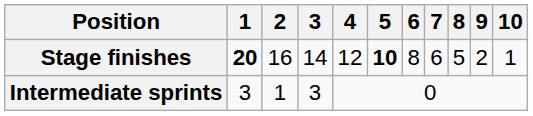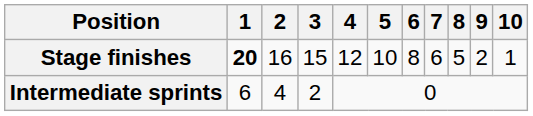 <table class="wikitable floatright" style="text-align: center">
 <tr>
 <th scope="col">Position</th>
 <th scope="col">1</th>
 <th scope="col">2</th>
 <th scope="col">3</th>
 <th scope="col">4</th>
 <th scope="col">5</th>
 <th scope="col">6</th>
 <th scope="col">7</th>
 <th scope="col">8</th>
 <th scope="col">9</th>
 <th scope="col">10</th>
 </tr>
 <tr>
 <th scope="row">Stage finishes</th>
 <td><strong>20</strong></td>
 <td>16</td>
-<td>14</td>
+<td>15</td>
 <td>12</td>
-<td><strong>10</strong></td>
+<td>10</td>
 <td>8</td>
 <td>6</td>
 <td>5</td>
 <td>2</td>
 <td>1</td>
 </tr>
 <tr>
 <th scope="row">Intermediate sprints</th>
-<td>3</td>
-<td>1</td>
-<td>3</td>
+<td>6</td>
+<td>4</td>
+<td>2</td>
 <td colspan=7>0</td>
 </tr>
 </table>
